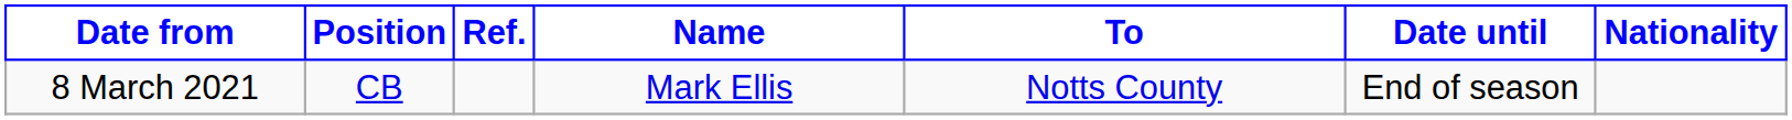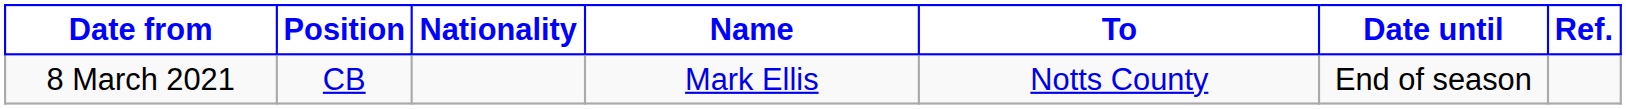 <table class="wikitable"  style="text-align:center; font-size:90%; ">
 <tr>
 <th style="background:white; color:blue; border: 1px solid blue; width:120px;">Date from</th>
 <th style="background:white; color:blue; border: 1px solid blue; width:50px;">Position</th>
-<th style="background:white; color:blue; border: 1px solid blue; width:25px;">Ref.</th>
+<th style="background:white; color:blue; border: 1px solid blue; width:50px;">Nationality</th>
 <th style="background:white; color:blue; border: 1px solid blue; width:150px;">Name</th>
 <th style="background:white; color:blue; border: 1px solid blue; width:180px;">To</th>
 <th style="background:white; color:blue; border: 1px solid blue; width:100px;">Date until</th>
-<th style="background:white; color:blue; border: 1px solid blue; width:50px;">Nationality</th>
+<th style="background:white; color:blue; border: 1px solid blue; width:25px;">Ref.</th>
 </tr>
 <tr>
 <td>8 March 2021</td>
 <td><a href='#'>CB</a></td>
 <td></td>
 <td><a href='#'>Mark Ellis</a></td>
 <td> <a href='#'>Notts County</a></td>
 <td>End of season</td>
 <td></td>
 </tr>
 </table>
